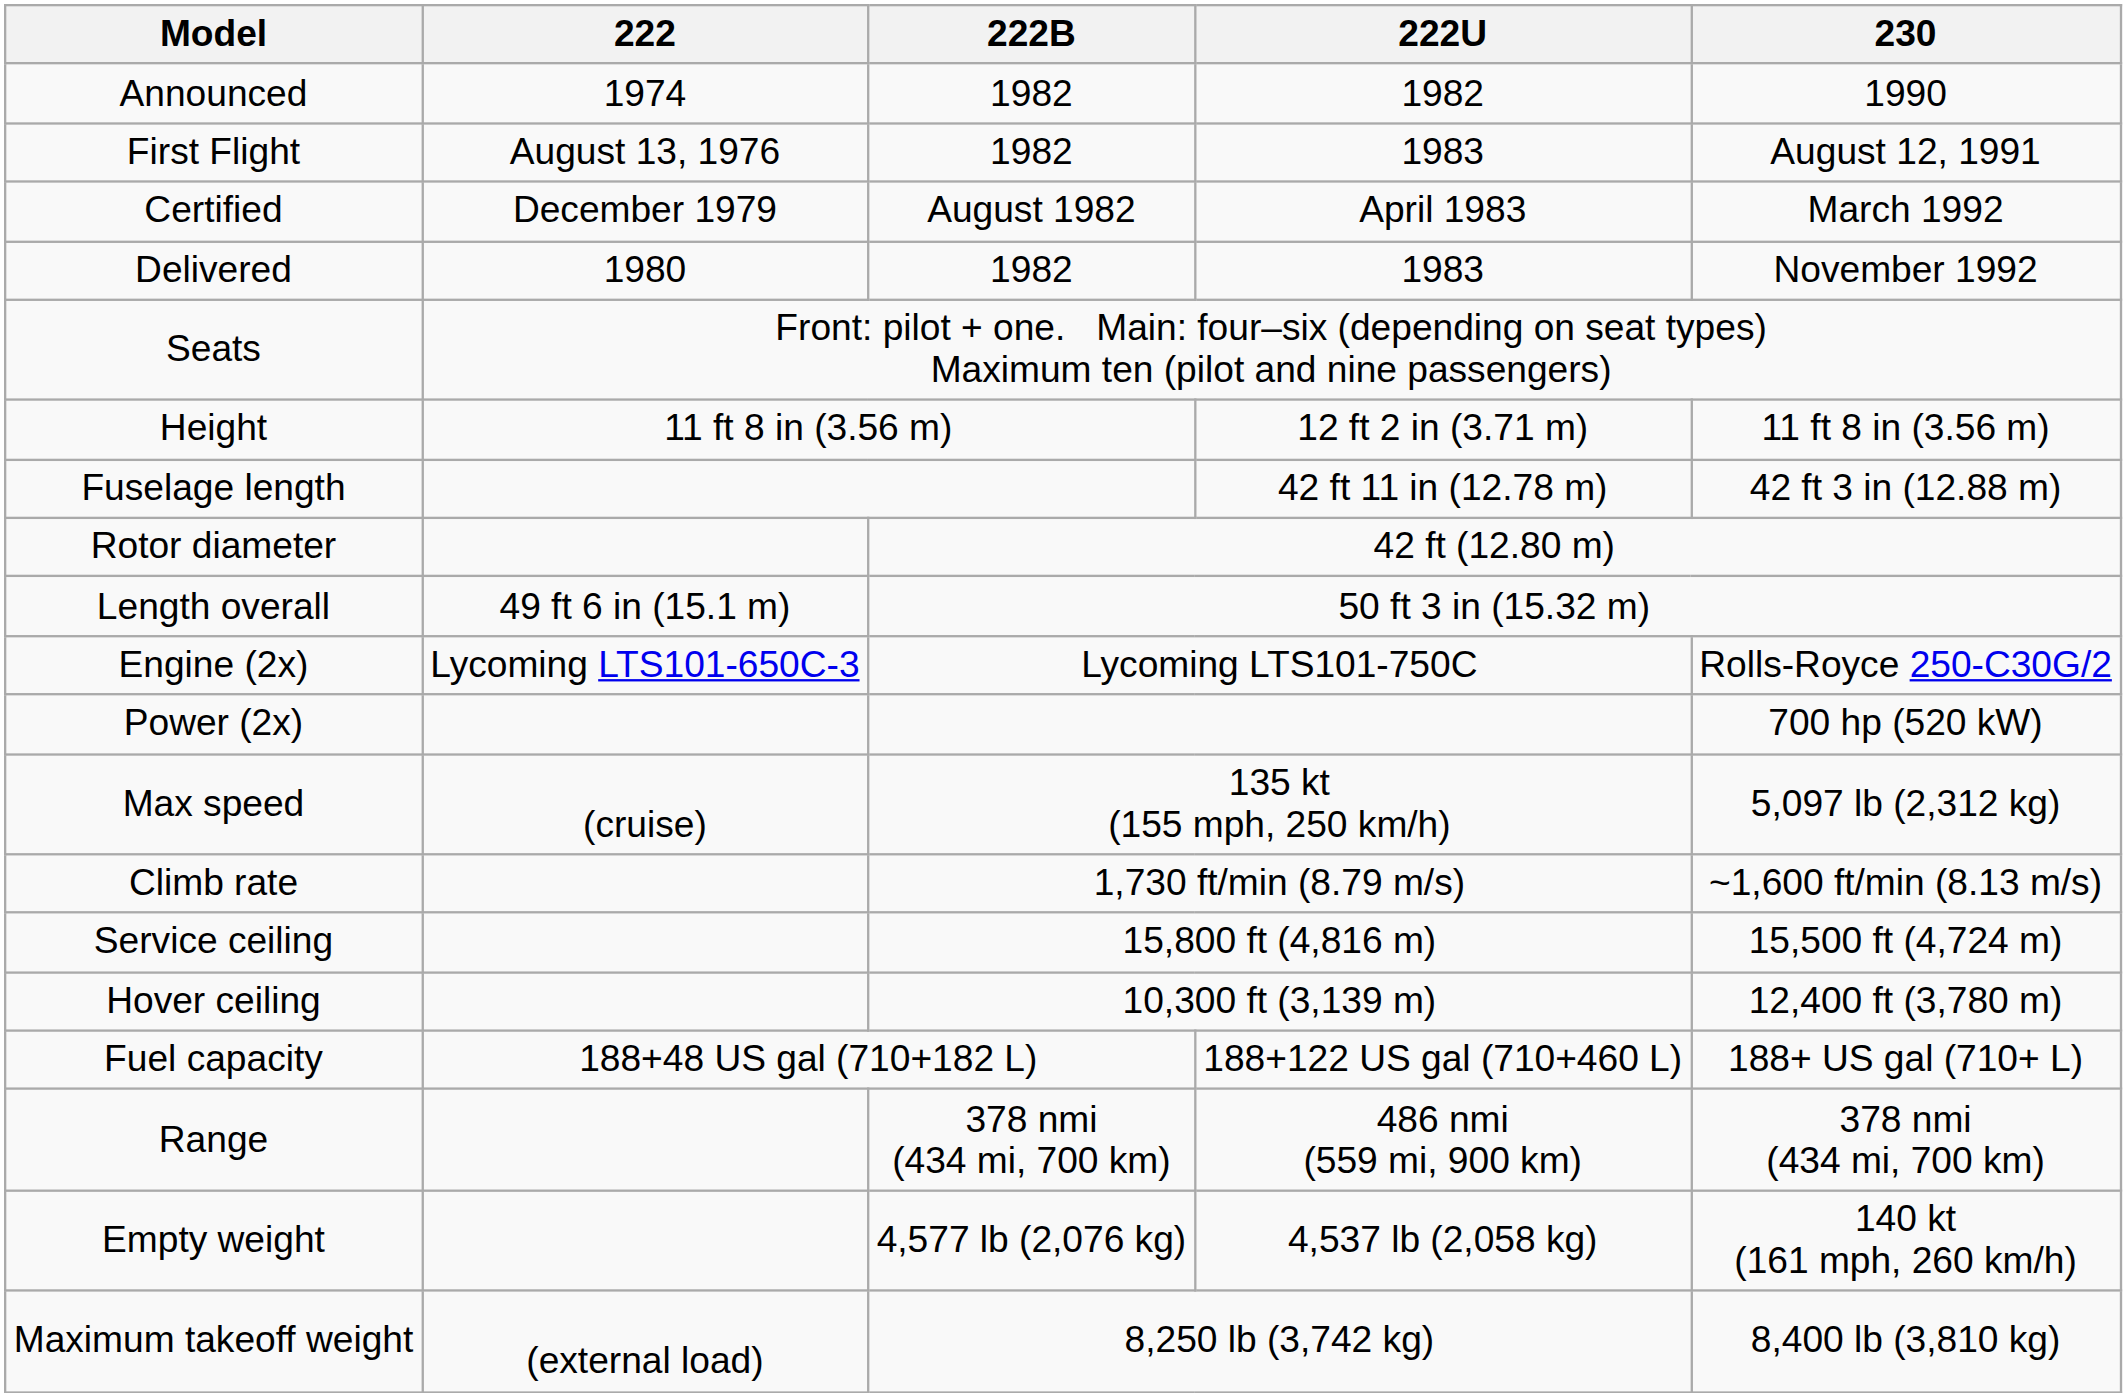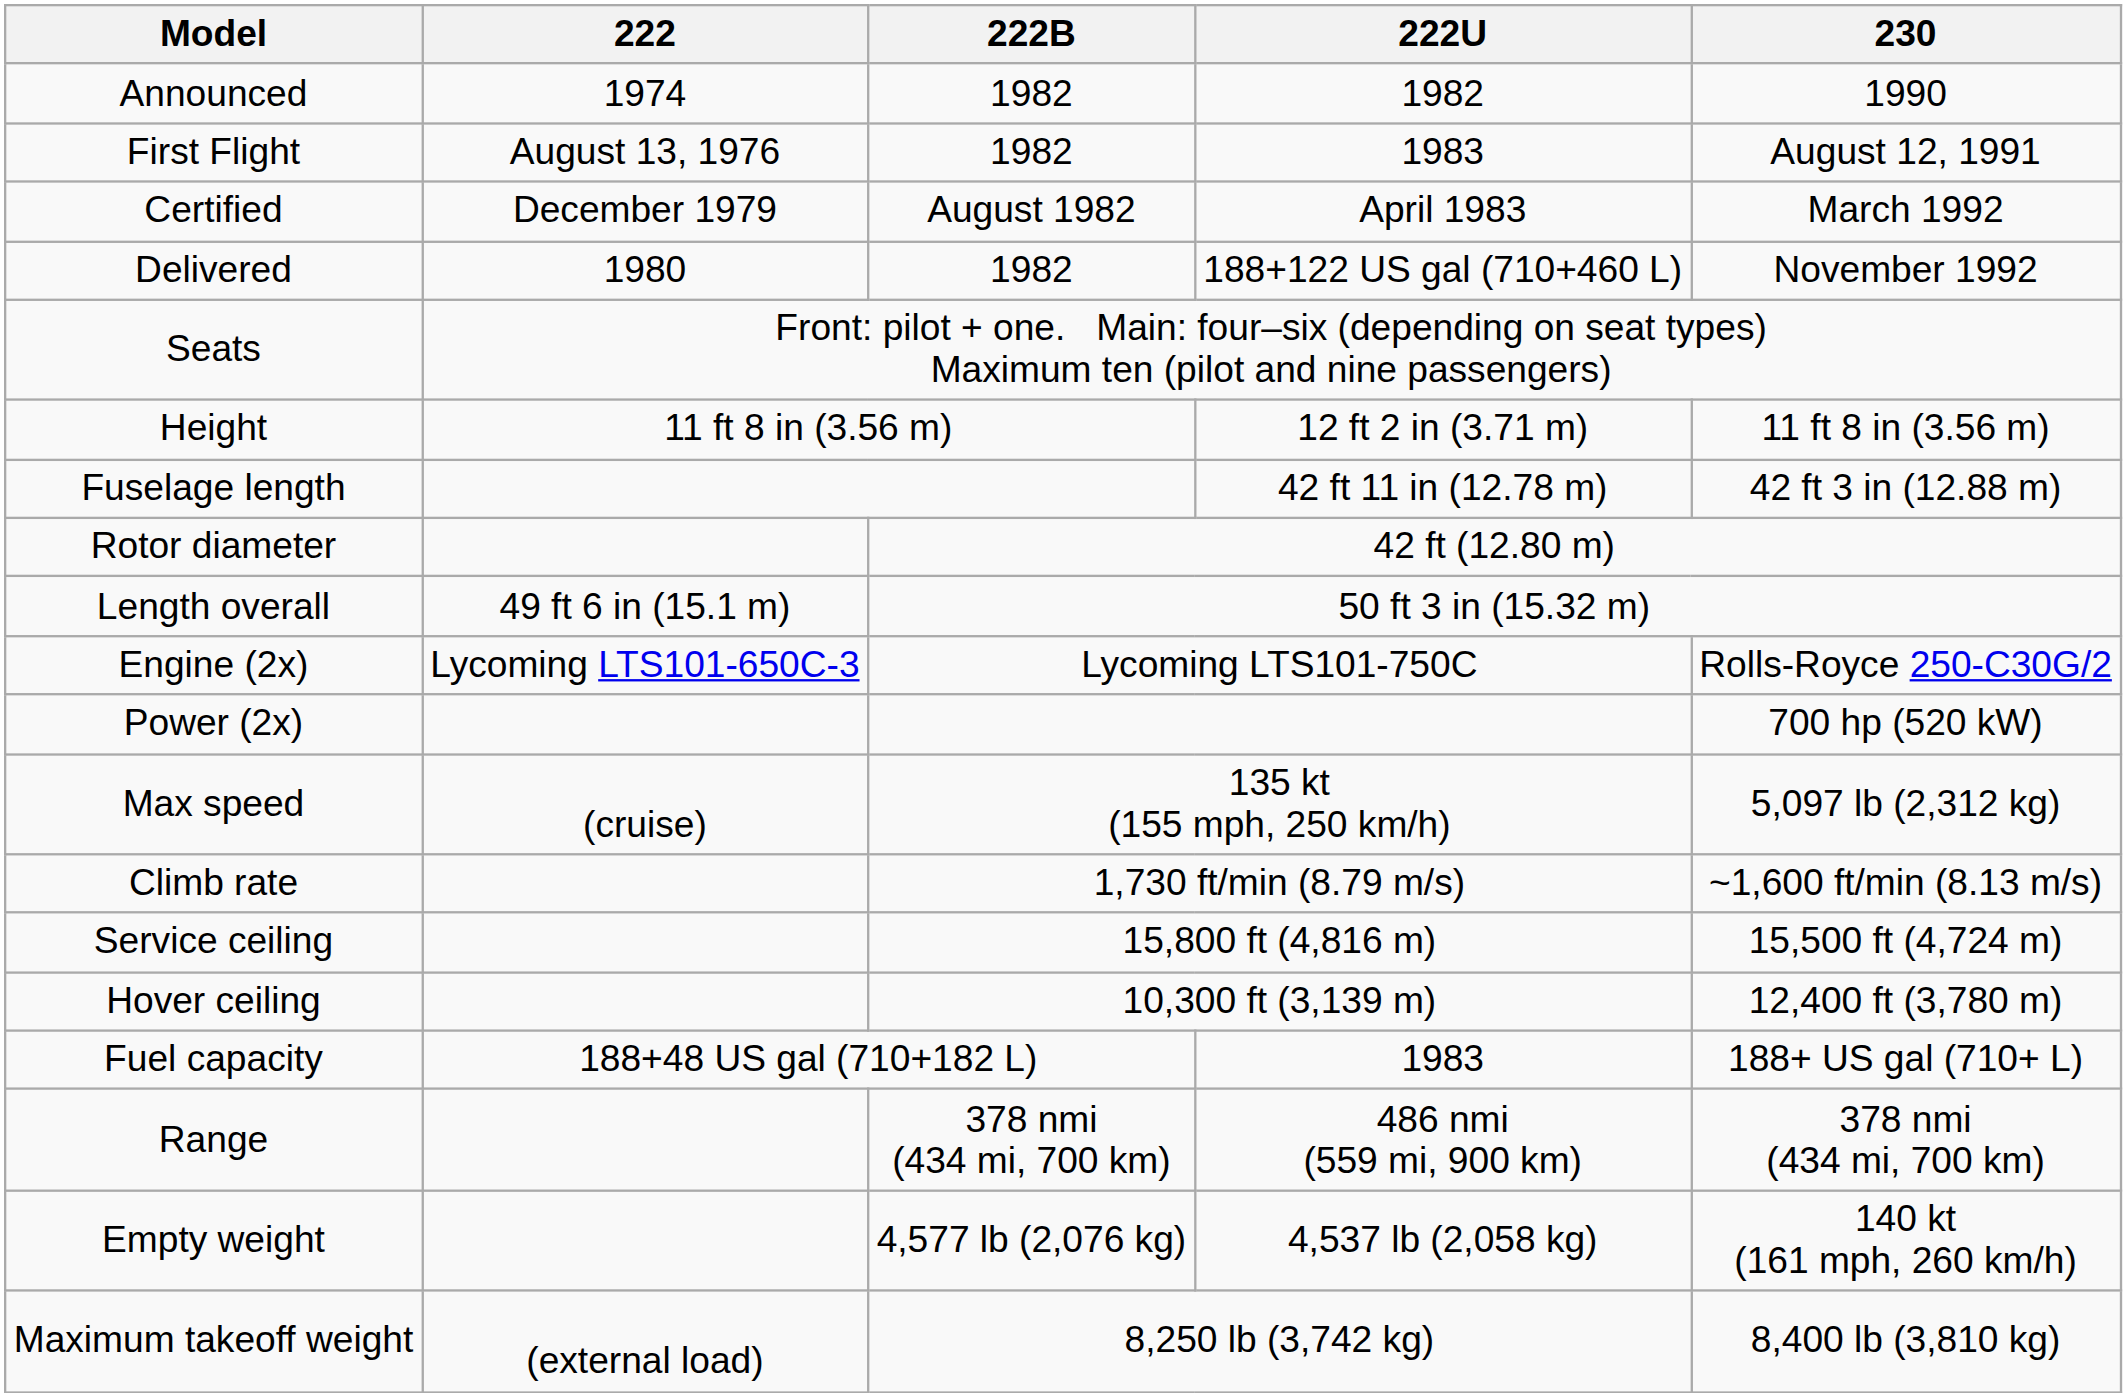 <table class="wikitable" style="text-align:center;">
 <tr>
 <th>Model</th>
 <th>222</th>
 <th>222B</th>
 <th>222U</th>
 <th>230</th>
 </tr>
 <tr>
 <td>Announced</td>
 <td>1974</td>
 <td>1982</td>
 <td>1982</td>
 <td>1990</td>
 </tr>
 <tr>
 <td>First Flight</td>
 <td>August 13, 1976</td>
 <td>1982</td>
 <td>1983</td>
 <td>August 12, 1991</td>
 </tr>
 <tr>
 <td>Certified</td>
 <td>December 1979</td>
 <td>August 1982</td>
 <td>April 1983</td>
 <td>March 1992</td>
 </tr>
 <tr>
 <td>Delivered</td>
 <td>1980</td>
 <td>1982</td>
-<td>1983</td>
+<td>188+122 US gal (710+460 L)</td>
 <td>November 1992</td>
 </tr>
 <tr>
 <td>Seats</td>
 <td colspan="4">Front: pilot + one.   Main: four–six (depending on seat types)<br>Maximum ten (pilot and nine passengers)</td>
 </tr>
 <tr>
 <td>Height</td>
 <td colspan="2">11 ft 8 in (3.56 m)</td>
 <td>12 ft 2 in (3.71 m)</td>
 <td>11 ft 8 in (3.56 m)</td>
 </tr>
 <tr>
 <td>Fuselage length</td>
 <td colspan="2"></td>
 <td>42 ft 11 in (12.78 m)</td>
 <td>42 ft 3 in (12.88 m)</td>
 </tr>
 <tr>
 <td>Rotor diameter</td>
 <td></td>
 <td colspan="3">42 ft (12.80 m)</td>
 </tr>
 <tr>
 <td>Length overall</td>
 <td>49 ft 6 in (15.1 m)</td>
 <td colspan="3">50 ft 3 in (15.32 m)</td>
 </tr>
 <tr>
 <td>Engine (2x)</td>
 <td>Lycoming <a href='#'>LTS101-650C-3</a></td>
 <td colspan="2">Lycoming LTS101-750C</td>
 <td>Rolls-Royce <a href='#'>250-C30G/2</a></td>
 </tr>
 <tr>
 <td>Power (2x)</td>
 <td></td>
 <td colspan="2"></td>
 <td>700 hp (520 kW)</td>
 </tr>
 <tr>
 <td>Max speed</td>
 <td><br>(cruise)</td>
 <td colspan="2">135 kt <br>(155 mph, 250 km/h)</td>
 <td>5,097 lb (2,312 kg)</td>
 </tr>
 <tr>
 <td>Climb rate</td>
 <td></td>
 <td colspan="2">1,730 ft/min (8.79 m/s)</td>
 <td>~1,600 ft/min (8.13 m/s)</td>
 </tr>
 <tr>
 <td>Service ceiling</td>
 <td></td>
 <td colspan="2">15,800 ft (4,816 m)</td>
 <td>15,500 ft (4,724 m)</td>
 </tr>
 <tr>
 <td>Hover ceiling</td>
 <td></td>
 <td colspan="2">10,300 ft (3,139 m)</td>
 <td>12,400 ft (3,780 m)</td>
 </tr>
 <tr>
 <td>Fuel capacity</td>
 <td colspan="2">188+48 US gal (710+182 L)</td>
-<td>188+122 US gal (710+460 L)</td>
+<td>1983</td>
 <td>188+ US gal (710+ L)</td>
 </tr>
 <tr>
 <td>Range</td>
 <td></td>
 <td>378 nmi <br>(434 mi, 700 km)</td>
 <td>486 nmi <br>(559 mi, 900 km)</td>
 <td>378 nmi <br>(434 mi, 700 km)</td>
 </tr>
 <tr>
 <td>Empty weight</td>
 <td></td>
 <td>4,577 lb (2,076 kg)</td>
 <td>4,537 lb (2,058 kg)</td>
 <td>140 kt <br>(161 mph, 260 km/h)</td>
 </tr>
 <tr>
 <td>Maximum takeoff weight</td>
 <td><br> (external load)</td>
 <td colspan="2">8,250 lb (3,742 kg)</td>
 <td>8,400 lb (3,810 kg)</td>
 </tr>
 </table>
